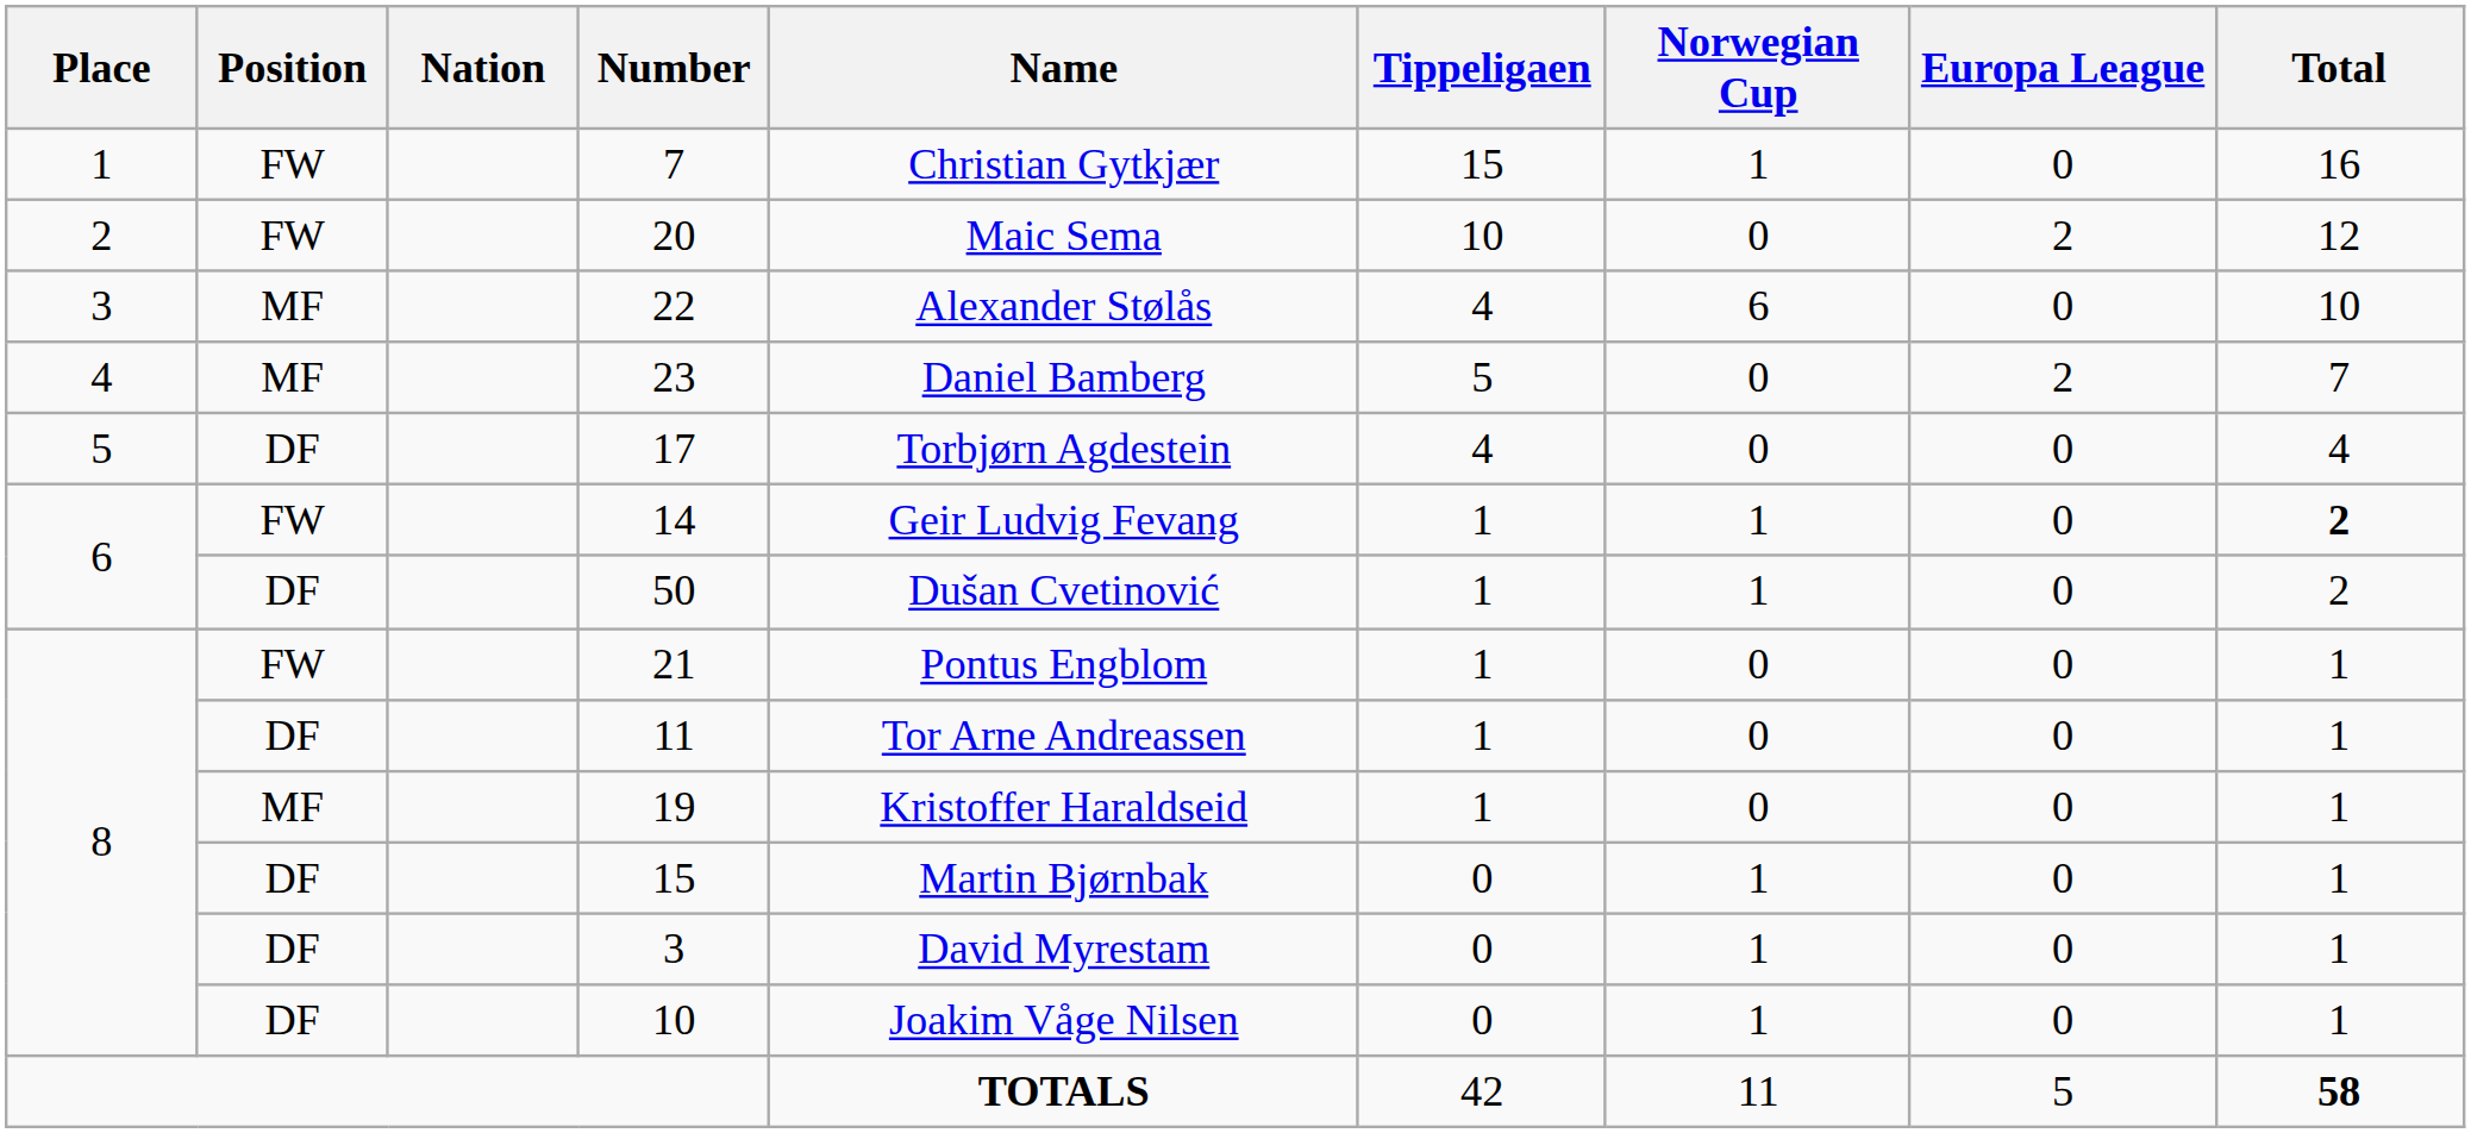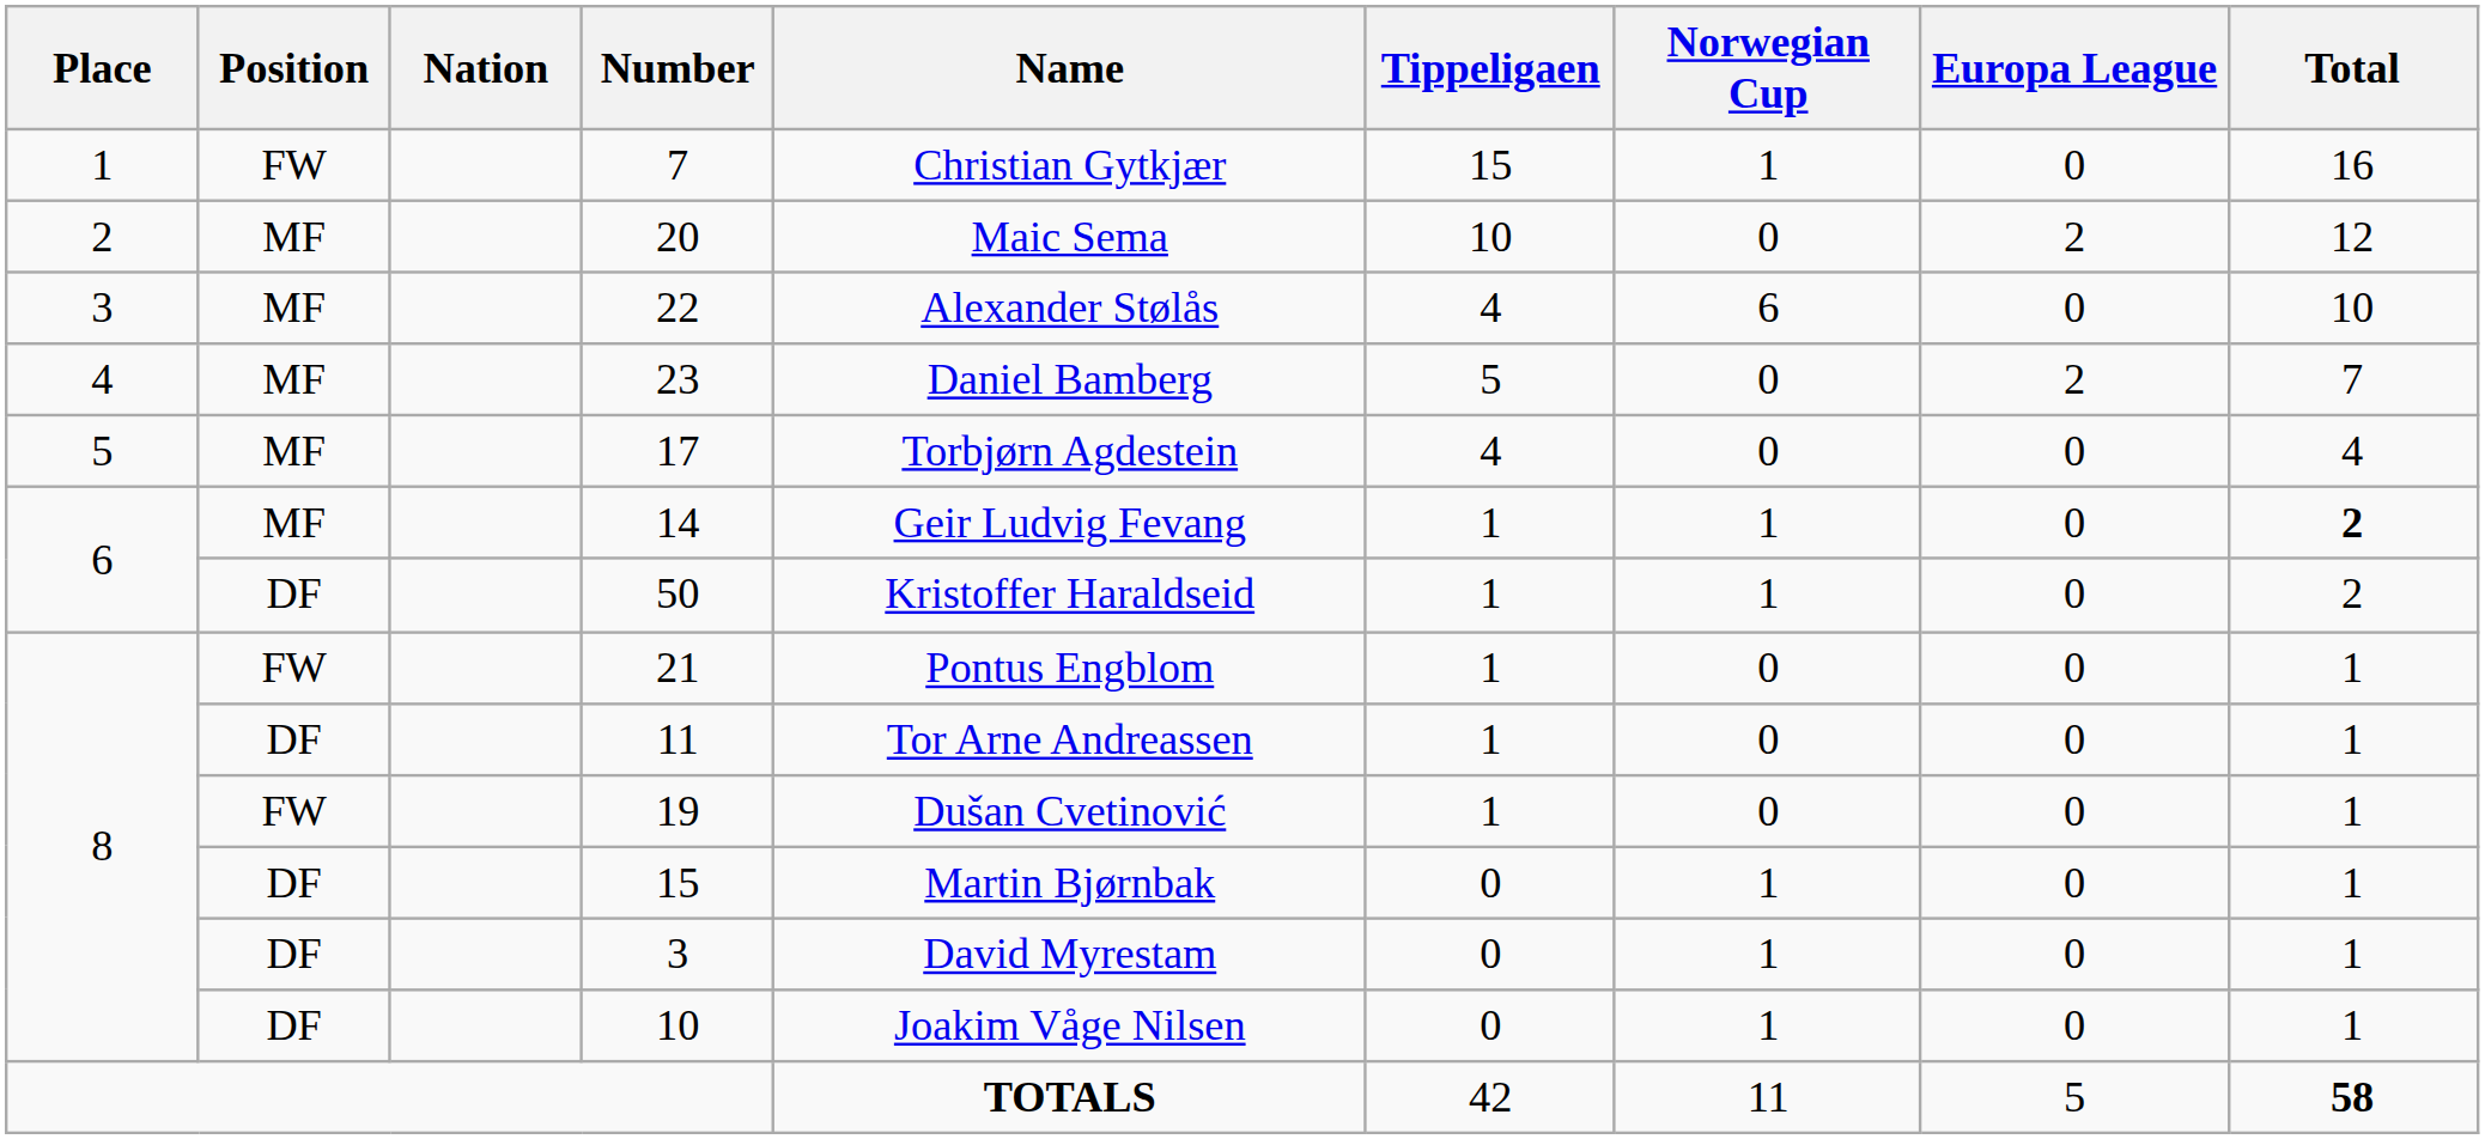 <table class="wikitable" style="font-size: 95%; text-align: center;">
 <tr>
 <th width=60>Place</th>
 <th width=60>Position</th>
 <th width=60>Nation</th>
 <th width=60>Number</th>
 <th width=200>Name</th>
 <th width=80><a href='#'>Tippeligaen</a></th>
 <th width=100><a href='#'>Norwegian Cup</a></th>
 <th width=100><a href='#'>Europa League</a></th>
 <th width=80><strong>Total</strong></th>
 </tr>
 <tr>
 <td>1</td>
 <td>FW</td>
 <td></td>
 <td>7</td>
 <td><a href='#'>Christian Gytkjær</a></td>
 <td>15</td>
 <td>1</td>
 <td>0</td>
 <td>16</td>
 </tr>
 <tr>
 <td>2</td>
-<td>FW</td>
+<td>MF</td>
 <td></td>
 <td>20</td>
 <td><a href='#'>Maic Sema</a></td>
 <td>10</td>
 <td>0</td>
 <td>2</td>
 <td>12</td>
 </tr>
 <tr>
 <td>3</td>
 <td>MF</td>
 <td></td>
 <td>22</td>
 <td><a href='#'>Alexander Stølås</a></td>
 <td>4</td>
 <td>6</td>
 <td>0</td>
 <td>10</td>
 </tr>
 <tr>
 <td>4</td>
 <td>MF</td>
 <td></td>
 <td>23</td>
 <td><a href='#'>Daniel Bamberg</a></td>
 <td>5</td>
 <td>0</td>
 <td>2</td>
 <td>7</td>
 </tr>
 <tr>
 <td>5</td>
-<td>DF</td>
+<td>MF</td>
 <td></td>
 <td>17</td>
 <td><a href='#'>Torbjørn Agdestein</a></td>
 <td>4</td>
 <td>0</td>
 <td>0</td>
 <td>4</td>
 </tr>
 <tr>
 <td rowspan=2>6</td>
-<td>FW</td>
+<td>MF</td>
 <td></td>
 <td>14</td>
 <td><a href='#'>Geir Ludvig Fevang</a></td>
 <td>1</td>
 <td>1</td>
 <td>0</td>
 <td><strong>2</strong></td>
 </tr>
 <tr>
 <td>DF</td>
 <td></td>
 <td>50</td>
-<td><a href='#'>Dušan Cvetinović</a></td>
+<td><a href='#'>Kristoffer Haraldseid</a></td>
 <td>1</td>
 <td>1</td>
 <td>0</td>
 <td>2</td>
 </tr>
 <tr>
 <td rowspan=6>8</td>
 <td>FW</td>
 <td></td>
 <td>21</td>
 <td><a href='#'>Pontus Engblom</a></td>
 <td>1</td>
 <td>0</td>
 <td>0</td>
 <td>1</td>
 </tr>
 <tr>
 <td>DF</td>
 <td></td>
 <td>11</td>
 <td><a href='#'>Tor Arne Andreassen</a></td>
 <td>1</td>
 <td>0</td>
 <td>0</td>
 <td>1</td>
 </tr>
 <tr>
-<td>MF</td>
+<td>FW</td>
 <td></td>
 <td>19</td>
-<td><a href='#'>Kristoffer Haraldseid</a></td>
+<td><a href='#'>Dušan Cvetinović</a></td>
 <td>1</td>
 <td>0</td>
 <td>0</td>
 <td>1</td>
 </tr>
 <tr>
 <td>DF</td>
 <td></td>
 <td>15</td>
 <td><a href='#'>Martin Bjørnbak</a></td>
 <td>0</td>
 <td>1</td>
 <td>0</td>
 <td>1</td>
 </tr>
 <tr>
 <td>DF</td>
 <td></td>
 <td>3</td>
 <td><a href='#'>David Myrestam</a></td>
 <td>0</td>
 <td>1</td>
 <td>0</td>
 <td>1</td>
 </tr>
 <tr>
 <td>DF</td>
 <td></td>
 <td>10</td>
 <td><a href='#'>Joakim Våge Nilsen</a></td>
 <td>0</td>
 <td>1</td>
 <td>0</td>
 <td>1</td>
 </tr>
 <tr>
 <td colspan=4></td>
 <td><strong>TOTALS</strong></td>
 <td>42</td>
 <td>11</td>
 <td>5</td>
 <td><strong>58</strong></td>
 </tr>
 </table>
